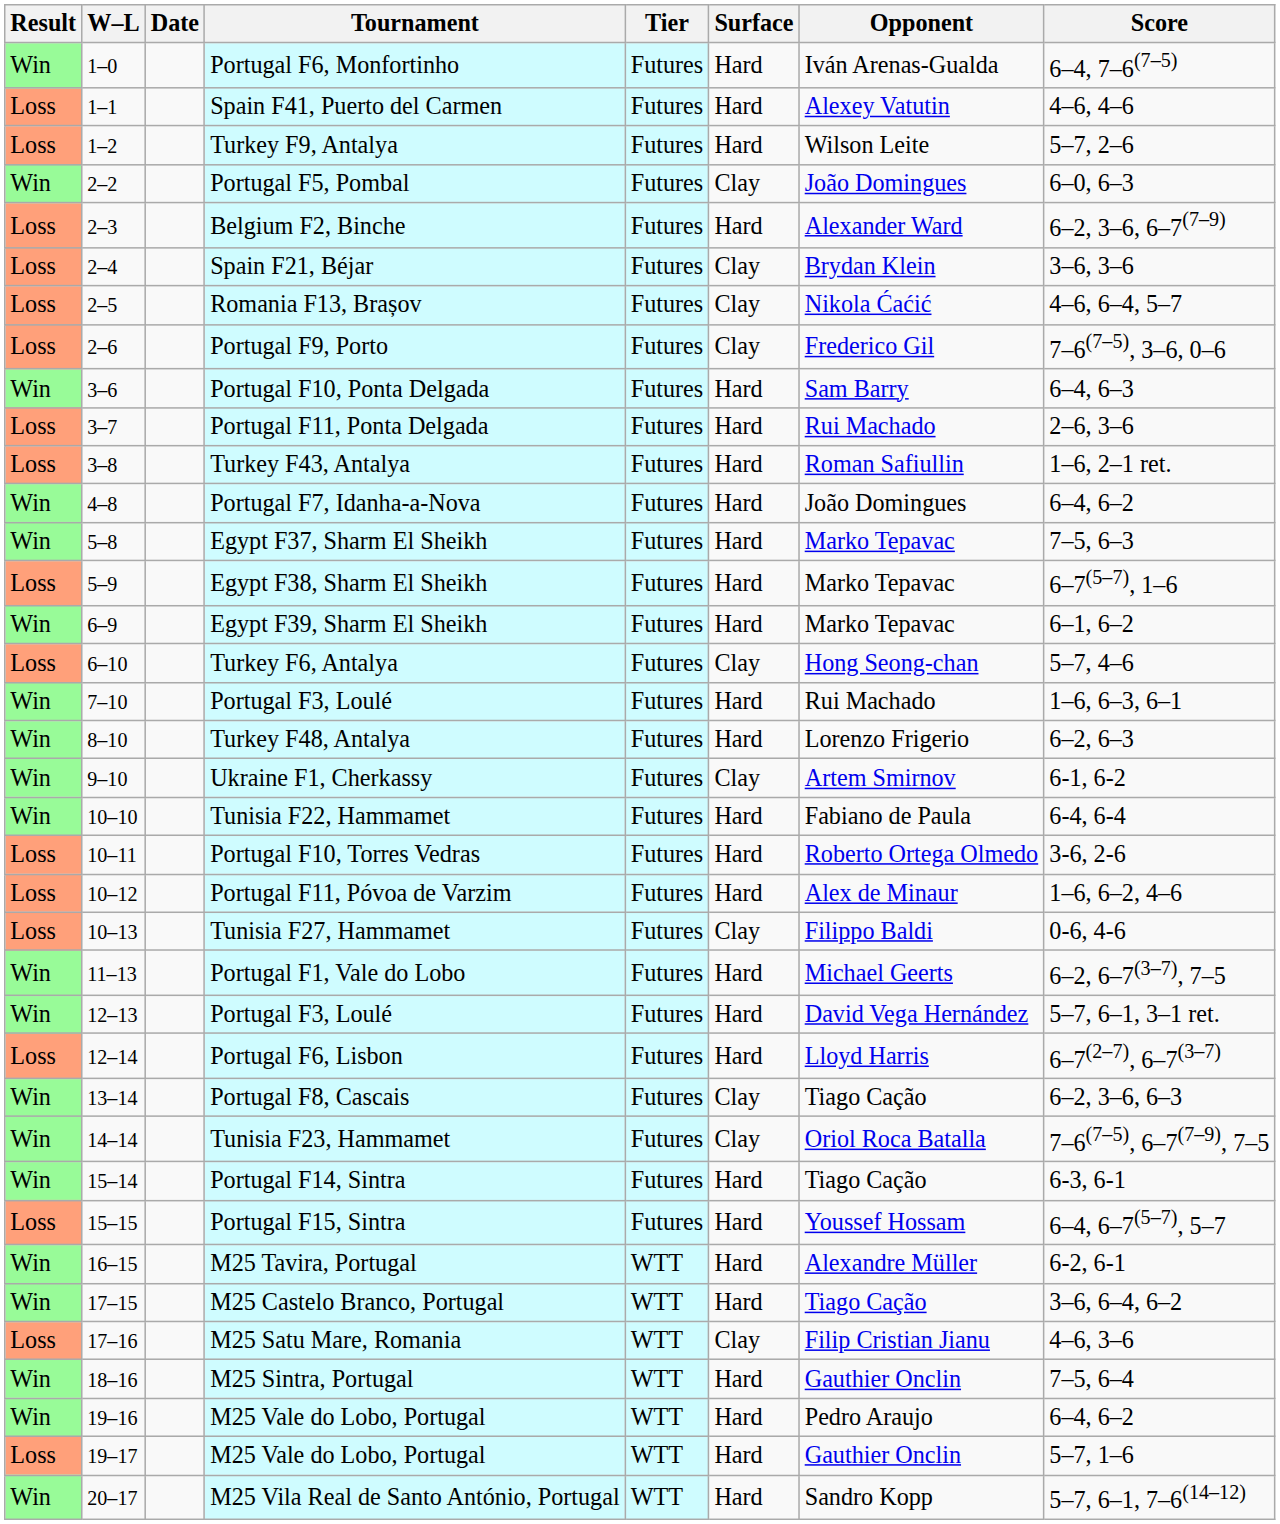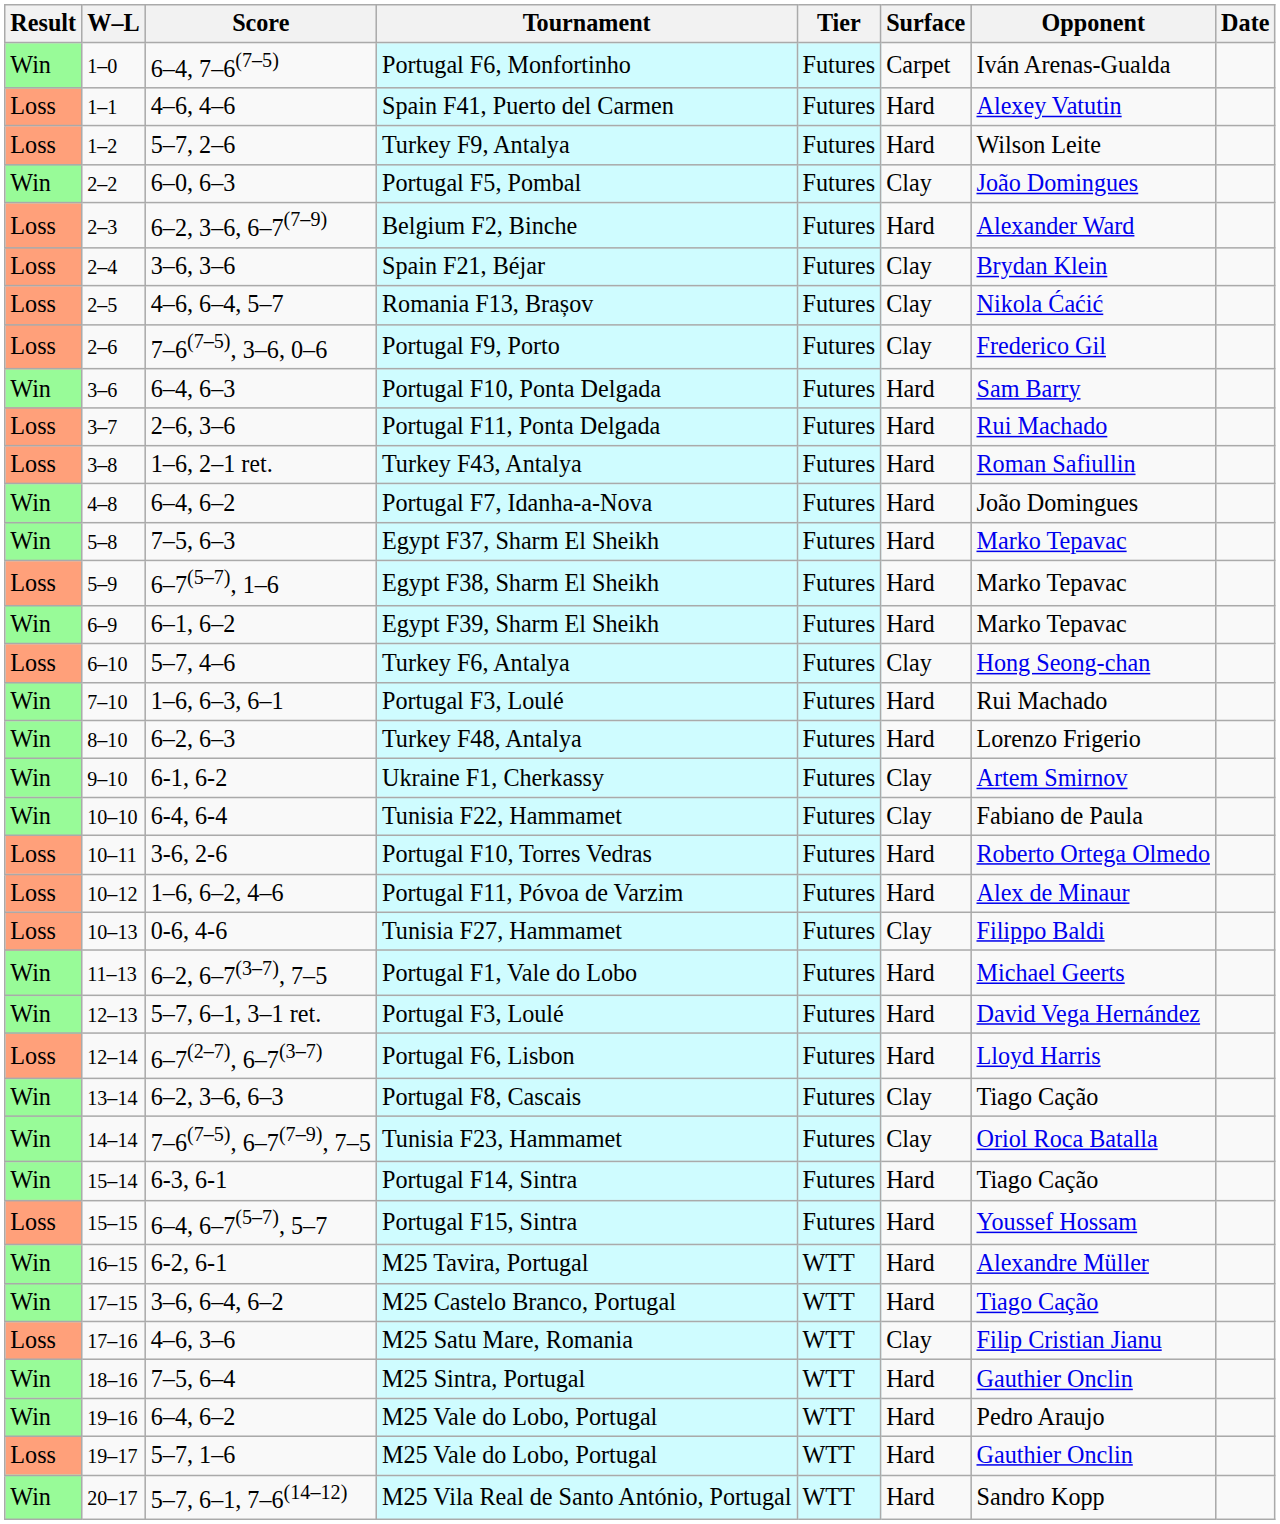 <table class="sortable wikitable nowrap">
 <tr>
 <th>Result</th>
 <th class="unsortable">W–L</th>
-<th>Date</th>
+<th class="unsortable">Score</th>
 <th>Tournament</th>
 <th>Tier</th>
 <th>Surface</th>
 <th>Opponent</th>
-<th class="unsortable">Score</th>
+<th>Date</th>
 </tr>
 <tr>
 <td bgcolor=98FB98>Win</td>
 <td><small>1–0</small></td>
-<td></td>
+<td>6–4, 7–6<sup>(7–5)</sup></td>
 <td style=background:#CFFCFF>Portugal F6, Monfortinho</td>
 <td style=background:#CFFCFF>Futures</td>
-<td>Hard</td>
+<td>Carpet</td>
 <td> Iván Arenas-Gualda</td>
-<td>6–4, 7–6<sup>(7–5)</sup></td>
+<td></td>
 </tr>
 <tr>
 <td bgcolor=FFA07A>Loss</td>
 <td><small>1–1</small></td>
-<td></td>
+<td>4–6, 4–6</td>
 <td style=background:#CFFCFF>Spain F41, Puerto del Carmen</td>
 <td style=background:#CFFCFF>Futures</td>
 <td>Hard</td>
 <td> <a href='#'>Alexey Vatutin</a></td>
-<td>4–6, 4–6</td>
+<td></td>
 </tr>
 <tr>
 <td bgcolor=FFA07A>Loss</td>
 <td><small>1–2</small></td>
-<td></td>
+<td>5–7, 2–6</td>
 <td style=background:#CFFCFF>Turkey F9, Antalya</td>
 <td style=background:#CFFCFF>Futures</td>
 <td>Hard</td>
 <td> Wilson Leite</td>
-<td>5–7, 2–6</td>
+<td></td>
 </tr>
 <tr>
 <td bgcolor=98FB98>Win</td>
 <td><small>2–2</small></td>
-<td></td>
+<td>6–0, 6–3</td>
 <td style=background:#CFFCFF>Portugal F5, Pombal</td>
 <td style=background:#CFFCFF>Futures</td>
 <td>Clay</td>
 <td> <a href='#'>João Domingues</a></td>
-<td>6–0, 6–3</td>
+<td></td>
 </tr>
 <tr>
 <td bgcolor=FFA07A>Loss</td>
 <td><small>2–3</small></td>
-<td></td>
+<td>6–2, 3–6, 6–7<sup>(7–9)</sup></td>
 <td style=background:#CFFCFF>Belgium F2, Binche</td>
 <td style=background:#CFFCFF>Futures</td>
 <td>Hard</td>
 <td> <a href='#'>Alexander Ward</a></td>
-<td>6–2, 3–6, 6–7<sup>(7–9)</sup></td>
+<td></td>
 </tr>
 <tr>
 <td bgcolor=FFA07A>Loss</td>
 <td><small>2–4</small></td>
-<td></td>
+<td>3–6, 3–6</td>
 <td style=background:#CFFCFF>Spain F21, Béjar</td>
 <td style=background:#CFFCFF>Futures</td>
 <td>Clay</td>
 <td> <a href='#'>Brydan Klein</a></td>
-<td>3–6, 3–6</td>
+<td></td>
 </tr>
 <tr>
 <td bgcolor=FFA07A>Loss</td>
 <td><small>2–5</small></td>
-<td></td>
+<td>4–6, 6–4, 5–7</td>
 <td style=background:#CFFCFF>Romania F13, Brașov</td>
 <td style=background:#CFFCFF>Futures</td>
 <td>Clay</td>
 <td> <a href='#'>Nikola Ćaćić</a></td>
-<td>4–6, 6–4, 5–7</td>
+<td></td>
 </tr>
 <tr>
 <td bgcolor=FFA07A>Loss</td>
 <td><small>2–6</small></td>
-<td></td>
+<td>7–6<sup>(7–5)</sup>, 3–6, 0–6</td>
 <td style=background:#CFFCFF>Portugal F9, Porto</td>
 <td style=background:#CFFCFF>Futures</td>
 <td>Clay</td>
 <td> <a href='#'>Frederico Gil</a></td>
-<td>7–6<sup>(7–5)</sup>, 3–6, 0–6</td>
+<td></td>
 </tr>
 <tr>
 <td bgcolor=98FB98>Win</td>
 <td><small>3–6</small></td>
-<td></td>
+<td>6–4, 6–3</td>
 <td style=background:#CFFCFF>Portugal F10, Ponta Delgada</td>
 <td style=background:#CFFCFF>Futures</td>
 <td>Hard</td>
 <td> <a href='#'>Sam Barry</a></td>
-<td>6–4, 6–3</td>
+<td></td>
 </tr>
 <tr>
 <td bgcolor=FFA07A>Loss</td>
 <td><small>3–7</small></td>
-<td></td>
+<td>2–6, 3–6</td>
 <td style=background:#CFFCFF>Portugal F11, Ponta Delgada</td>
 <td style=background:#CFFCFF>Futures</td>
 <td>Hard</td>
 <td data-sort-value="Machado, R"> <a href='#'>Rui Machado</a></td>
-<td>2–6, 3–6</td>
+<td></td>
 </tr>
 <tr>
 <td bgcolor=FFA07A>Loss</td>
 <td><small>3–8</small></td>
-<td></td>
+<td>1–6, 2–1 ret.</td>
 <td style=background:#CFFCFF>Turkey F43, Antalya</td>
 <td style=background:#CFFCFF>Futures</td>
 <td>Hard</td>
 <td> <a href='#'>Roman Safiullin</a></td>
-<td>1–6, 2–1 ret.</td>
+<td></td>
 </tr>
 <tr>
 <td bgcolor=98FB98>Win</td>
 <td><small>4–8</small></td>
-<td></td>
+<td>6–4, 6–2</td>
 <td style=background:#CFFCFF>Portugal F7, Idanha-a-Nova</td>
 <td style=background:#CFFCFF>Futures</td>
 <td>Hard</td>
 <td> João Domingues</td>
-<td>6–4, 6–2</td>
+<td></td>
 </tr>
 <tr>
 <td bgcolor=98FB98>Win</td>
 <td><small>5–8</small></td>
-<td></td>
+<td>7–5, 6–3</td>
 <td style=background:#CFFCFF>Egypt F37, Sharm El Sheikh</td>
 <td style=background:#CFFCFF>Futures</td>
 <td>Hard</td>
 <td> <a href='#'>Marko Tepavac</a></td>
-<td>7–5, 6–3</td>
+<td></td>
 </tr>
 <tr>
 <td bgcolor=FFA07A>Loss</td>
 <td><small>5–9</small></td>
-<td></td>
+<td>6–7<sup>(5–7)</sup>, 1–6</td>
 <td style=background:#CFFCFF>Egypt F38, Sharm El Sheikh</td>
 <td style=background:#CFFCFF>Futures</td>
 <td>Hard</td>
 <td> Marko Tepavac</td>
-<td>6–7<sup>(5–7)</sup>, 1–6</td>
+<td></td>
 </tr>
 <tr>
 <td bgcolor=98FB98>Win</td>
 <td><small>6–9</small></td>
-<td></td>
+<td>6–1, 6–2</td>
 <td style=background:#CFFCFF>Egypt F39, Sharm El Sheikh</td>
 <td style=background:#CFFCFF>Futures</td>
 <td>Hard</td>
 <td> Marko Tepavac</td>
-<td>6–1, 6–2</td>
+<td></td>
 </tr>
 <tr>
 <td bgcolor=FFA07A>Loss</td>
 <td><small>6–10</small></td>
-<td></td>
+<td>5–7, 4–6</td>
 <td style=background:#CFFCFF>Turkey F6, Antalya</td>
 <td style=background:#CFFCFF>Futures</td>
 <td>Clay</td>
 <td> <a href='#'>Hong Seong-chan</a></td>
-<td>5–7, 4–6</td>
+<td></td>
 </tr>
 <tr>
 <td bgcolor=98FB98>Win</td>
 <td><small>7–10</small></td>
-<td></td>
+<td>1–6, 6–3, 6–1</td>
 <td style=background:#CFFCFF>Portugal F3, Loulé</td>
 <td style=background:#CFFCFF>Futures</td>
 <td>Hard</td>
 <td> Rui Machado</td>
-<td>1–6, 6–3, 6–1</td>
+<td></td>
 </tr>
 <tr>
 <td bgcolor=98FB98>Win</td>
 <td><small>8–10</small></td>
-<td></td>
+<td>6–2, 6–3</td>
 <td style=background:#CFFCFF>Turkey F48, Antalya</td>
 <td style=background:#CFFCFF>Futures</td>
 <td>Hard</td>
 <td> Lorenzo Frigerio</td>
-<td>6–2, 6–3</td>
+<td></td>
 </tr>
 <tr>
 <td bgcolor=98FB98>Win</td>
 <td><small>9–10</small></td>
-<td></td>
+<td>6-1, 6-2</td>
 <td style=background:#CFFCFF>Ukraine F1, Cherkassy</td>
 <td style=background:#CFFCFF>Futures</td>
 <td>Clay</td>
 <td> <a href='#'>Artem Smirnov</a></td>
-<td>6-1, 6-2</td>
+<td></td>
 </tr>
 <tr>
 <td bgcolor=98FB98>Win</td>
 <td><small>10–10</small></td>
-<td></td>
+<td>6-4, 6-4</td>
 <td style=background:#CFFCFF>Tunisia F22, Hammamet</td>
 <td style=background:#CFFCFF>Futures</td>
-<td>Hard</td>
+<td>Clay</td>
 <td> Fabiano de Paula</td>
-<td>6-4, 6-4</td>
+<td></td>
 </tr>
 <tr>
 <td bgcolor=FFA07A>Loss</td>
 <td><small>10–11</small></td>
-<td></td>
+<td>3-6, 2-6</td>
 <td style=background:#CFFCFF>Portugal F10, Torres Vedras</td>
 <td style=background:#CFFCFF>Futures</td>
 <td>Hard</td>
 <td> <a href='#'>Roberto Ortega Olmedo</a></td>
-<td>3-6, 2-6</td>
+<td></td>
 </tr>
 <tr>
 <td bgcolor=FFA07A>Loss</td>
 <td><small>10–12</small></td>
-<td></td>
+<td>1–6, 6–2, 4–6</td>
 <td style=background:#CFFCFF>Portugal F11, Póvoa de Varzim</td>
 <td style=background:#CFFCFF>Futures</td>
 <td>Hard</td>
 <td> <a href='#'>Alex de Minaur</a></td>
-<td>1–6, 6–2, 4–6</td>
+<td></td>
 </tr>
 <tr>
 <td bgcolor=FFA07A>Loss</td>
 <td><small>10–13</small></td>
-<td></td>
+<td>0-6, 4-6</td>
 <td style=background:#CFFCFF>Tunisia F27, Hammamet</td>
 <td style=background:#CFFCFF>Futures</td>
 <td>Clay</td>
 <td> <a href='#'>Filippo Baldi</a></td>
-<td>0-6, 4-6</td>
+<td></td>
 </tr>
 <tr>
 <td bgcolor=98FB98>Win</td>
 <td><small>11–13</small></td>
-<td></td>
+<td>6–2, 6–7<sup>(3–7)</sup>, 7–5</td>
 <td style=background:#CFFCFF>Portugal F1, Vale do Lobo</td>
 <td style=background:#CFFCFF>Futures</td>
 <td>Hard</td>
 <td> <a href='#'>Michael Geerts</a></td>
-<td>6–2, 6–7<sup>(3–7)</sup>, 7–5</td>
+<td></td>
 </tr>
 <tr>
 <td bgcolor=98FB98>Win</td>
 <td><small>12–13</small></td>
-<td></td>
+<td>5–7, 6–1, 3–1 ret.</td>
 <td style=background:#CFFCFF>Portugal F3, Loulé</td>
 <td style=background:#CFFCFF>Futures</td>
 <td>Hard</td>
 <td> <a href='#'>David Vega Hernández</a></td>
-<td>5–7, 6–1, 3–1 ret.</td>
+<td></td>
 </tr>
 <tr>
 <td bgcolor=FFA07A>Loss</td>
 <td><small>12–14</small></td>
-<td></td>
+<td>6–7<sup>(2–7)</sup>, 6–7<sup>(3–7)</sup></td>
 <td style=background:#CFFCFF>Portugal F6, Lisbon</td>
 <td style=background:#CFFCFF>Futures</td>
 <td>Hard</td>
 <td> <a href='#'>Lloyd Harris</a></td>
-<td>6–7<sup>(2–7)</sup>, 6–7<sup>(3–7)</sup></td>
+<td></td>
 </tr>
 <tr>
 <td bgcolor=98FB98>Win</td>
 <td><small>13–14</small></td>
-<td></td>
+<td>6–2, 3–6, 6–3</td>
 <td style=background:#CFFCFF>Portugal F8, Cascais</td>
 <td style=background:#CFFCFF>Futures</td>
 <td>Clay</td>
 <td> Tiago Cação</td>
-<td>6–2, 3–6, 6–3</td>
+<td></td>
 </tr>
 <tr>
 <td bgcolor=98FB98>Win</td>
 <td><small>14–14</small></td>
-<td></td>
+<td>7–6<sup>(7–5)</sup>, 6–7<sup>(7–9)</sup>, 7–5</td>
 <td style=background:#CFFCFF>Tunisia F23, Hammamet</td>
 <td style=background:#CFFCFF>Futures</td>
 <td>Clay</td>
 <td> <a href='#'>Oriol Roca Batalla</a></td>
-<td>7–6<sup>(7–5)</sup>, 6–7<sup>(7–9)</sup>, 7–5</td>
+<td></td>
 </tr>
 <tr>
 <td bgcolor=98FB98>Win</td>
 <td><small>15–14</small></td>
-<td></td>
+<td>6-3, 6-1</td>
 <td style=background:#CFFCFF>Portugal F14, Sintra</td>
 <td style=background:#CFFCFF>Futures</td>
 <td>Hard</td>
 <td> Tiago Cação</td>
-<td>6-3, 6-1</td>
+<td></td>
 </tr>
 <tr>
 <td bgcolor=FFA07A>Loss</td>
 <td><small>15–15</small></td>
-<td></td>
+<td>6–4, 6–7<sup>(5–7)</sup>, 5–7</td>
 <td style=background:#CFFCFF>Portugal F15, Sintra</td>
 <td style=background:#CFFCFF>Futures</td>
 <td>Hard</td>
 <td> <a href='#'>Youssef Hossam</a></td>
-<td>6–4, 6–7<sup>(5–7)</sup>, 5–7</td>
+<td></td>
 </tr>
 <tr>
 <td bgcolor=98FB98>Win</td>
 <td><small>16–15</small></td>
-<td></td>
+<td>6-2, 6-1</td>
 <td style=background:#CFFCFF>M25 Tavira, Portugal</td>
 <td style=background:#CFFCFF>WTT</td>
 <td>Hard</td>
 <td> <a href='#'>Alexandre Müller</a></td>
-<td>6-2, 6-1</td>
+<td></td>
 </tr>
 <tr>
 <td bgcolor=98FB98>Win</td>
 <td><small>17–15</small></td>
-<td></td>
+<td>3–6, 6–4, 6–2</td>
 <td style=background:#CFFCFF>M25 Castelo Branco, Portugal</td>
 <td style=background:#CFFCFF>WTT</td>
 <td>Hard</td>
 <td> <a href='#'>Tiago Cação</a></td>
-<td>3–6, 6–4, 6–2</td>
+<td></td>
 </tr>
 <tr>
 <td bgcolor=ffa07a>Loss</td>
 <td><small>17–16</small></td>
-<td></td>
+<td>4–6, 3–6</td>
 <td style=background:#CFFCFF>M25 Satu Mare, Romania</td>
 <td style=background:#CFFCFF>WTT</td>
 <td>Clay</td>
 <td> <a href='#'>Filip Cristian Jianu</a></td>
-<td>4–6, 3–6</td>
+<td></td>
 </tr>
 <tr>
 <td bgcolor=98fb98>Win</td>
 <td><small>18–16</small></td>
-<td></td>
+<td>7–5, 6–4</td>
 <td style=background:#CFFCFF>M25 Sintra, Portugal</td>
 <td style=background:#CFFCFF>WTT</td>
 <td>Hard</td>
 <td> <a href='#'>Gauthier Onclin</a></td>
-<td>7–5, 6–4</td>
+<td></td>
 </tr>
 <tr>
 <td bgcolor=98fb98>Win</td>
 <td><small>19–16</small></td>
-<td></td>
+<td>6–4, 6–2</td>
 <td style=background:#CFFCFF>M25 Vale do Lobo, Portugal</td>
 <td style=background:#CFFCFF>WTT</td>
 <td>Hard</td>
 <td> Pedro Araujo</td>
-<td>6–4, 6–2</td>
+<td></td>
 </tr>
 <tr>
 <td bgcolor=ffa07a>Loss</td>
 <td><small>19–17</small></td>
-<td></td>
+<td>5–7, 1–6</td>
 <td style=background:#CFFCFF>M25 Vale do Lobo, Portugal</td>
 <td style=background:#CFFCFF>WTT</td>
 <td>Hard</td>
 <td> <a href='#'>Gauthier Onclin</a></td>
-<td>5–7, 1–6</td>
+<td></td>
 </tr>
 <tr>
 <td bgcolor=98fb98>Win</td>
 <td><small>20–17</small></td>
-<td></td>
+<td>5–7, 6–1, 7–6<sup>(14–12)</sup></td>
 <td style=background:#CFFCFF>M25 Vila Real de Santo António, Portugal</td>
 <td style=background:#CFFCFF>WTT</td>
 <td>Hard</td>
 <td> Sandro Kopp</td>
-<td>5–7, 6–1, 7–6<sup>(14–12)</sup></td>
+<td></td>
 </tr>
 </table>
